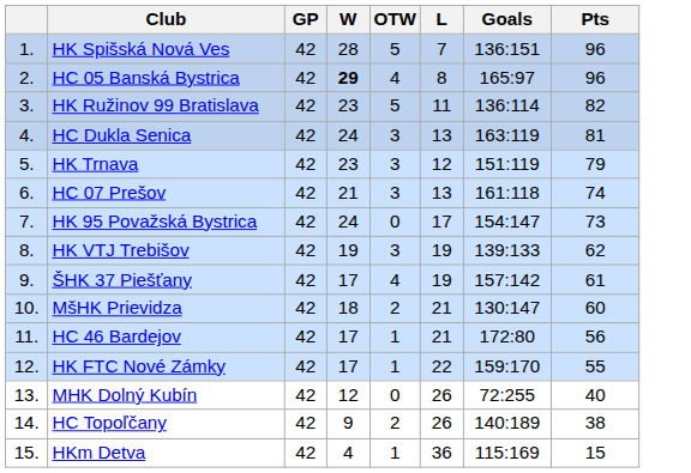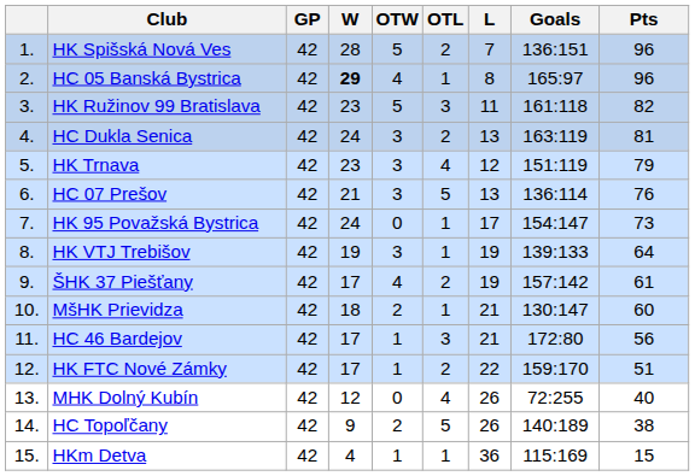 <table class="wikitable">
 <tr>
 <th width="30"></th>
 <th width="200">Club</th>
 <th width="30">GP</th>
 <th width="30">W</th>
 <th width="30">OTW</th>
+<th width="30">OTL</th>
 <th width="30">L</th>
 <th width="70">Goals</th>
 <th width="70">Pts</th>
 </tr>
 <tr bgcolor="#BCD2EE" align="center">
 <td>1.</td>
 <td align="left"><a href='#'>HK Spišská Nová Ves</a></td>
 <td>42</td>
 <td>28</td>
 <td>5</td>
+<td>2</td>
 <td>7</td>
 <td>136:151</td>
 <td>96</td>
 </tr>
 <tr bgcolor="#BCD2EE" align="center">
 <td>2.</td>
 <td align="left"><a href='#'>HC 05 Banská Bystrica</a></td>
 <td>42</td>
 <td><strong>29</strong></td>
 <td>4</td>
+<td>1</td>
 <td>8</td>
 <td>165:97</td>
 <td>96</td>
 </tr>
 <tr bgcolor="#BCD2EE" align="center">
 <td>3.</td>
 <td align="left"><a href='#'>HK Ružinov 99 Bratislava</a></td>
 <td>42</td>
 <td>23</td>
 <td>5</td>
+<td>3</td>
 <td>11</td>
-<td>136:114</td>
+<td>161:118</td>
 <td>82</td>
 </tr>
 <tr bgcolor="#BCD2EE" align="center">
 <td>4.</td>
 <td align="left"><a href='#'>HC Dukla Senica</a></td>
 <td>42</td>
 <td>24</td>
 <td>3</td>
+<td>2</td>
 <td>13</td>
 <td>163:119</td>
 <td>81</td>
 </tr>
 <tr bgcolor="#CAE1FF" align="center">
 <td>5.</td>
 <td align="left"><a href='#'>HK Trnava</a></td>
 <td>42</td>
 <td>23</td>
 <td>3</td>
+<td>4</td>
 <td>12</td>
 <td>151:119</td>
 <td>79</td>
 </tr>
 <tr bgcolor="#CAE1FF" align="center">
 <td>6.</td>
 <td align="left"><a href='#'>HC 07 Prešov</a></td>
 <td>42</td>
 <td>21</td>
 <td>3</td>
+<td>5</td>
 <td>13</td>
-<td>161:118</td>
-<td>74</td>
+<td>136:114</td>
+<td>76</td>
 </tr>
 <tr bgcolor="#CAE1FF" align="center">
 <td>7.</td>
 <td align="left"><a href='#'>HK 95 Považská Bystrica</a></td>
 <td>42</td>
 <td>24</td>
 <td>0</td>
+<td>1</td>
 <td>17</td>
 <td>154:147</td>
 <td>73</td>
 </tr>
 <tr bgcolor="#CAE1FF" align="center">
 <td>8.</td>
 <td align="left"><a href='#'>HK VTJ Trebišov</a></td>
 <td>42</td>
 <td>19</td>
 <td>3</td>
+<td>1</td>
 <td>19</td>
 <td>139:133</td>
-<td>62</td>
+<td>64</td>
 </tr>
 <tr bgcolor="#CAE1FF" align="center">
 <td>9.</td>
 <td align="left"><a href='#'>ŠHK 37 Piešťany</a></td>
 <td>42</td>
 <td>17</td>
 <td>4</td>
+<td>2</td>
 <td>19</td>
 <td>157:142</td>
 <td>61</td>
 </tr>
 <tr bgcolor="#CAE1FF" align="center">
 <td>10.</td>
 <td align="left"><a href='#'>MšHK Prievidza</a></td>
 <td>42</td>
 <td>18</td>
 <td>2</td>
+<td>1</td>
 <td>21</td>
 <td>130:147</td>
 <td>60</td>
 </tr>
 <tr bgcolor="#CAE1FF" align="center">
 <td>11.</td>
 <td align="left"><a href='#'>HC 46 Bardejov</a></td>
 <td>42</td>
 <td>17</td>
 <td>1</td>
+<td>3</td>
 <td>21</td>
 <td>172:80</td>
 <td>56</td>
 </tr>
 <tr bgcolor="#CAE1FF" align="center">
 <td>12.</td>
 <td align="left"><a href='#'>HK FTC Nové Zámky</a></td>
 <td>42</td>
 <td>17</td>
 <td>1</td>
+<td>2</td>
 <td>22</td>
 <td>159:170</td>
-<td>55</td>
+<td>51</td>
 </tr>
 <tr bgcolor="#FFFFFF" align="center">
 <td>13.</td>
 <td align="left"><a href='#'>MHK Dolný Kubín</a></td>
 <td>42</td>
 <td>12</td>
 <td>0</td>
+<td>4</td>
 <td>26</td>
 <td>72:255</td>
 <td>40</td>
 </tr>
 <tr bgcolor="#FFFFFF" align="center">
 <td>14.</td>
 <td align="left"><a href='#'>HC Topoľčany</a></td>
 <td>42</td>
 <td>9</td>
 <td>2</td>
+<td>5</td>
 <td>26</td>
 <td>140:189</td>
 <td>38</td>
 </tr>
 <tr bgcolor="#FFFFFF" align="center">
 <td>15.</td>
 <td align="left"><a href='#'>HKm Detva</a></td>
 <td>42</td>
 <td>4</td>
 <td>1</td>
+<td>1</td>
 <td>36</td>
 <td>115:169</td>
 <td>15</td>
 </tr>
 </table>
